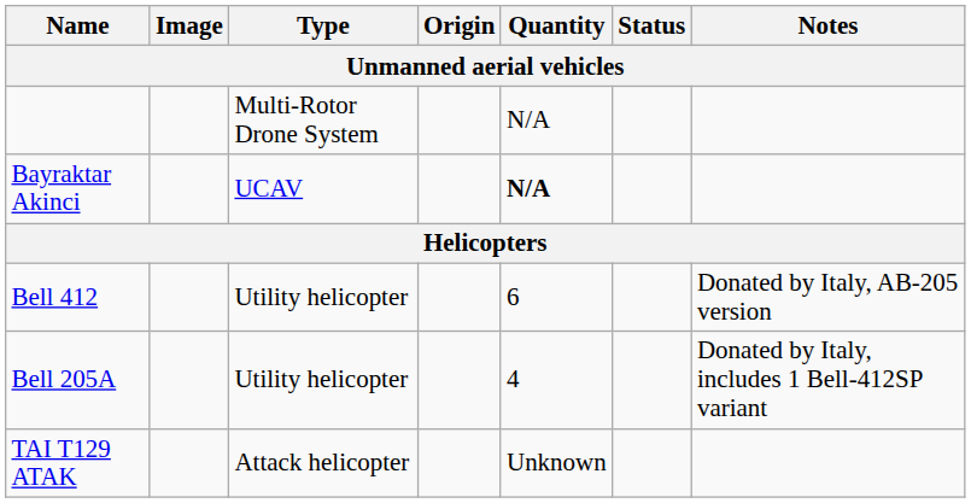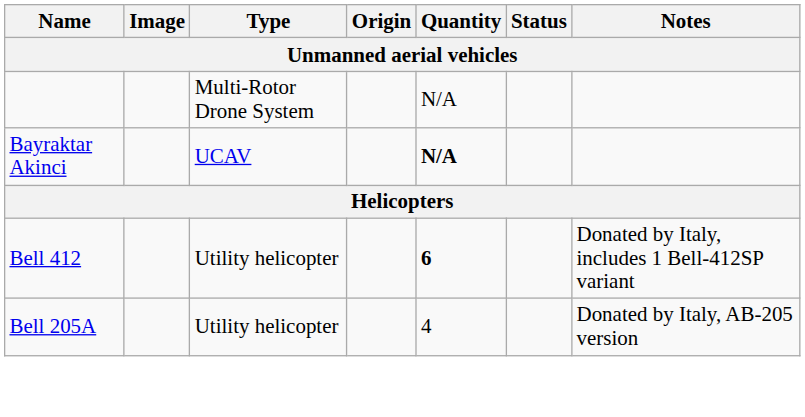 <table class="wikitable">
 <tr>
 <th>Name</th>
 <th>Image</th>
 <th>Type</th>
 <th>Origin</th>
 <th>Quantity</th>
 <th>Status</th>
 <th>Notes</th>
 </tr>
 <tr>
 <th colspan="7">Unmanned aerial vehicles</th>
 </tr>
 <tr>
 <td></td>
 <td></td>
 <td>Multi-Rotor Drone System</td>
 <td></td>
 <td>N/A</td>
 <td></td>
 <td></td>
 </tr>
 <tr>
 <td><a href='#'>Bayraktar Akinci</a></td>
 <td></td>
 <td><a href='#'>UCAV</a></td>
 <td></td>
 <td><strong>N/A</strong></td>
 <td></td>
 <td></td>
 </tr>
 <tr>
 <th colspan="7">Helicopters</th>
 </tr>
 <tr>
 <td><a href='#'>Bell 412</a></td>
 <td></td>
 <td>Utility helicopter</td>
 <td><br></td>
-<td>6</td>
+<td><strong>6</strong></td>
 <td></td>
-<td>Donated by Italy, AB-205 version</td>
+<td>Donated by Italy, includes 1 Bell-412SP variant</td>
 </tr>
 <tr>
 <td><a href='#'>Bell 205A</a></td>
 <td></td>
 <td>Utility helicopter</td>
 <td></td>
 <td>4</td>
 <td></td>
-<td>Donated by Italy, includes 1 Bell-412SP variant</td>
-</tr>
-<tr>
-<td><a href='#'>TAI T129 ATAK</a></td>
-<td></td>
-<td>Attack helicopter</td>
-<td><br></td>
-<td>Unknown</td>
-<td></td>
-<td></td>
+<td>Donated by Italy, AB-205 version</td>
 </tr>
 </table>
